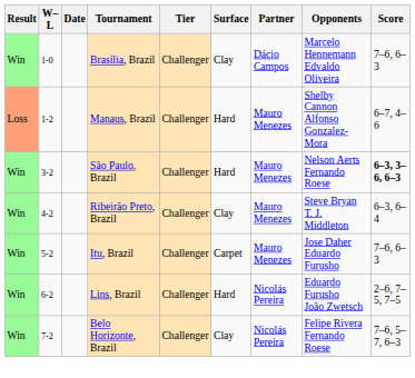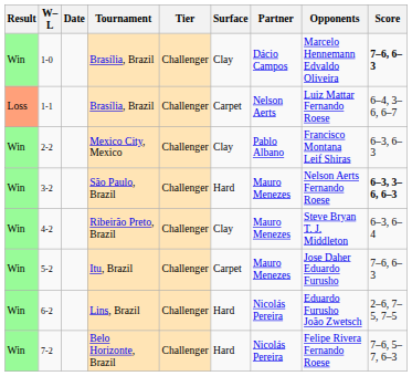 <table class="sortable wikitable">
 <tr>
 <th>Result</th>
 <th class="unsortable">W–L</th>
 <th>Date</th>
 <th>Tournament</th>
 <th>Tier</th>
 <th>Surface</th>
 <th>Partner</th>
 <th>Opponents</th>
 <th class="unsortable">Score</th>
 </tr>
 <tr>
 <td style="background:#98fb98;">Win</td>
 <td><small>1-0</small></td>
 <td></td>
 <td style="background:moccasin;"><a href='#'>Brasília</a>, Brazil</td>
 <td style="background:moccasin;">Challenger</td>
 <td>Clay</td>
 <td> <a href='#'>Dácio Campos</a></td>
 <td> <a href='#'>Marcelo Hennemann</a> <br>  <a href='#'>Edvaldo Oliveira</a></td>
-<td>7–6, 6–3</td>
+<td><strong>7–6, 6–3</strong></td>
 </tr>
 <tr>
 <td style="background:#ffa07a;">Loss</td>
-<td><small>1-2</small></td>
+<td><small>1-1</small></td>
 <td></td>
-<td style="background:moccasin;"><a href='#'>Manaus</a>, Brazil</td>
+<td style="background:moccasin;"><a href='#'>Brasília</a>, Brazil</td>
 <td style="background:moccasin;">Challenger</td>
-<td>Hard</td>
-<td> <a href='#'>Mauro Menezes</a></td>
-<td> <a href='#'>Shelby Cannon</a> <br>  <a href='#'>Alfonso Gonzalez-Mora</a></td>
-<td>6–7, 4–6</td>
+<td>Carpet</td>
+<td> <a href='#'>Nelson Aerts</a></td>
+<td> <a href='#'>Luiz Mattar</a> <br>  <a href='#'>Fernando Roese</a></td>
+<td>6–4, 3–6, 6–7</td>
+</tr>
+<tr>
+<td style="background:#98fb98;">Win</td>
+<td><small>2-2</small></td>
+<td></td>
+<td style="background:moccasin;"><a href='#'>Mexico City</a>, Mexico</td>
+<td style="background:moccasin;">Challenger</td>
+<td>Clay</td>
+<td> <a href='#'>Pablo Albano</a></td>
+<td> <a href='#'>Francisco Montana</a> <br>  <a href='#'>Leif Shiras</a></td>
+<td>6–3, 6–3</td>
 </tr>
 <tr>
 <td style="background:#98fb98;">Win</td>
 <td><small>3-2</small></td>
 <td></td>
 <td style="background:moccasin;"><a href='#'>São Paulo</a>, Brazil</td>
 <td style="background:moccasin;">Challenger</td>
 <td>Hard</td>
 <td> <a href='#'>Mauro Menezes</a></td>
 <td> <a href='#'>Nelson Aerts</a> <br>  <a href='#'>Fernando Roese</a></td>
 <td><strong>6–3, 3–6, 6–3</strong></td>
 </tr>
 <tr>
 <td style="background:#98fb98;">Win</td>
 <td><small>4-2</small></td>
 <td></td>
 <td style="background:moccasin;"><a href='#'>Ribeirão Preto</a>, Brazil</td>
 <td style="background:moccasin;">Challenger</td>
 <td>Clay</td>
 <td> <a href='#'>Mauro Menezes</a></td>
 <td> <a href='#'>Steve Bryan</a> <br>  <a href='#'>T. J. Middleton</a></td>
 <td>6–3, 6–4</td>
 </tr>
 <tr>
 <td style="background:#98fb98;">Win</td>
 <td><small>5-2</small></td>
 <td></td>
 <td style="background:moccasin;"><a href='#'>Itu</a>, Brazil</td>
 <td style="background:moccasin;">Challenger</td>
 <td>Carpet</td>
 <td> <a href='#'>Mauro Menezes</a></td>
 <td> <a href='#'>Jose Daher</a> <br>  <a href='#'>Eduardo Furusho</a></td>
 <td>7–6, 6–3</td>
 </tr>
 <tr>
 <td style="background:#98fb98;">Win</td>
 <td><small>6-2</small></td>
 <td></td>
 <td style="background:moccasin;"><a href='#'>Lins</a>, Brazil</td>
 <td style="background:moccasin;">Challenger</td>
 <td>Hard</td>
 <td> <a href='#'>Nicolás Pereira</a></td>
 <td> <a href='#'>Eduardo Furusho</a> <br>  <a href='#'>João Zwetsch</a></td>
 <td>2–6, 7–5, 7–5</td>
 </tr>
 <tr>
 <td style="background:#98fb98;">Win</td>
 <td><small>7-2</small></td>
 <td></td>
 <td style="background:moccasin;"><a href='#'>Belo Horizonte</a>, Brazil</td>
 <td style="background:moccasin;">Challenger</td>
-<td>Clay</td>
+<td>Hard</td>
 <td> <a href='#'>Nicolás Pereira</a></td>
 <td> <a href='#'>Felipe Rivera</a> <br>  <a href='#'>Fernando Roese</a></td>
 <td>7–6, 5–7, 6–3</td>
 </tr>
 </table>
